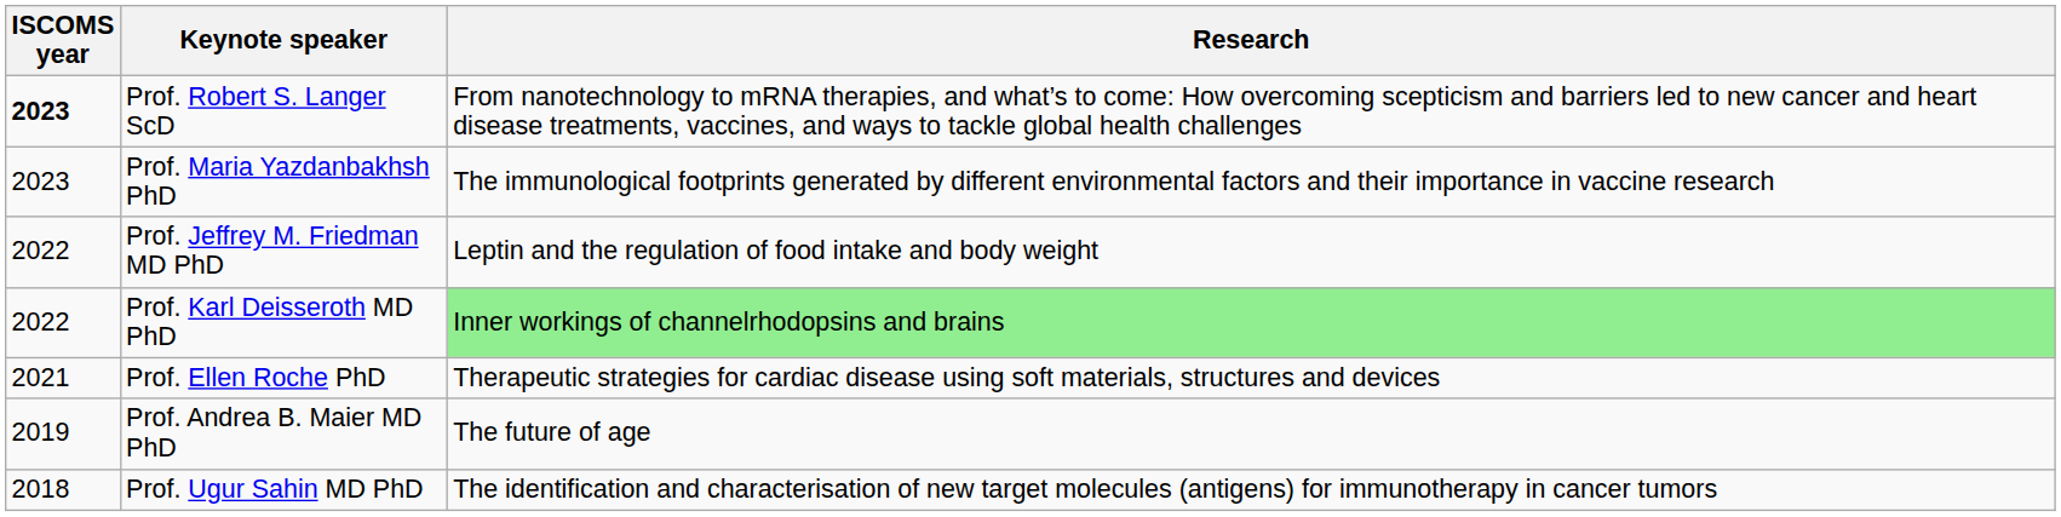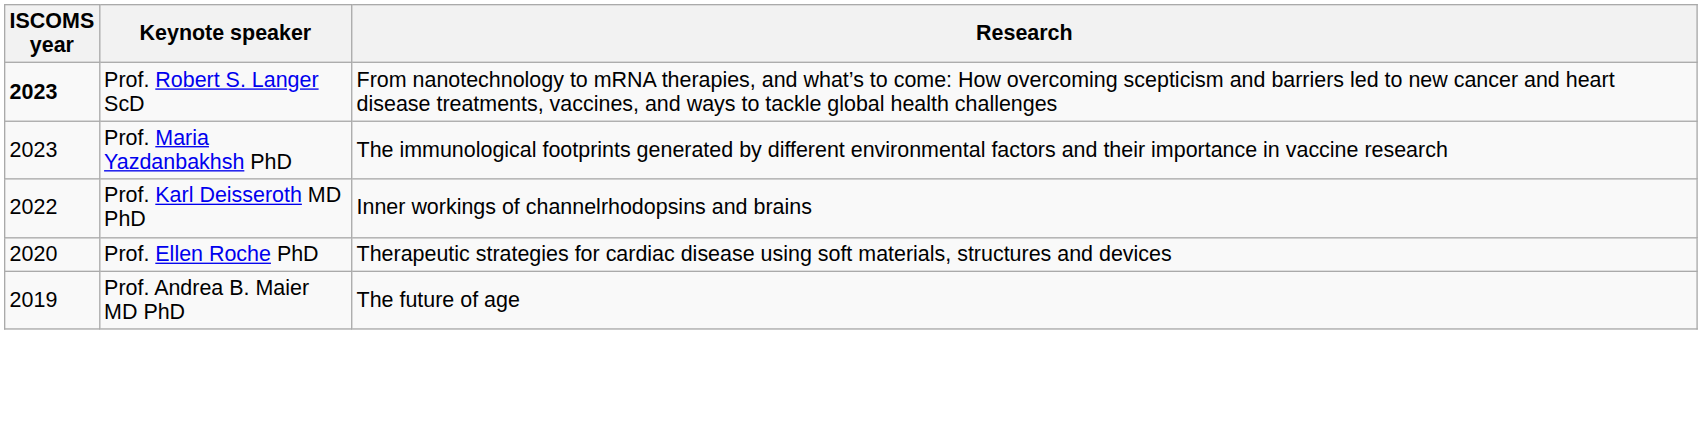 <table class="wikitable" width="100%">
 <tr>
 <th style="width:1%;">ISCOMS year</th>
 <th>Keynote speaker</th>
 <th>Research</th>
 </tr>
 <tr>
 <td><strong>2023</strong></td>
 <td>Prof. <a href='#'>Robert S. Langer</a> ScD</td>
 <td>From nanotechnology to mRNA therapies, and what’s to come: How overcoming scepticism and barriers led to new cancer and heart disease treatments, vaccines, and ways to tackle global health challenges</td>
 </tr>
 <tr>
 <td>2023</td>
 <td>Prof. <a href='#'>Maria Yazdanbakhsh</a> PhD</td>
 <td>The immunological footprints generated by different environmental factors and their importance in vaccine research</td>
 </tr>
 <tr>
 <td>2022</td>
-<td>Prof. <a href='#'>Jeffrey M. Friedman</a> MD PhD</td>
-<td>Leptin and the regulation of food intake and body weight</td>
+<td>Prof. <a href='#'>Karl Deisseroth</a> MD PhD</td>
+<td>Inner workings of channelrhodopsins and brains</td>
 </tr>
 <tr>
-<td>2022</td>
-<td>Prof. <a href='#'>Karl Deisseroth</a> MD PhD</td>
-<td style="background: lightgreen;">Inner workings of channelrhodopsins and brains</td>
-</tr>
-<tr>
-<td>2021</td>
+<td>2020</td>
 <td>Prof. <a href='#'>Ellen Roche</a> PhD</td>
 <td>Therapeutic strategies for cardiac disease using soft materials, structures and devices</td>
 </tr>
 <tr>
 <td>2019</td>
 <td>Prof. Andrea B. Maier MD PhD</td>
 <td>The future of age</td>
 </tr>
-<tr>
-<td>2018</td>
-<td>Prof. <a href='#'>Ugur Sahin</a> MD PhD</td>
-<td>The identification and characterisation of new target molecules (antigens) for immunotherapy in cancer tumors</td>
-</tr>
 </table>
